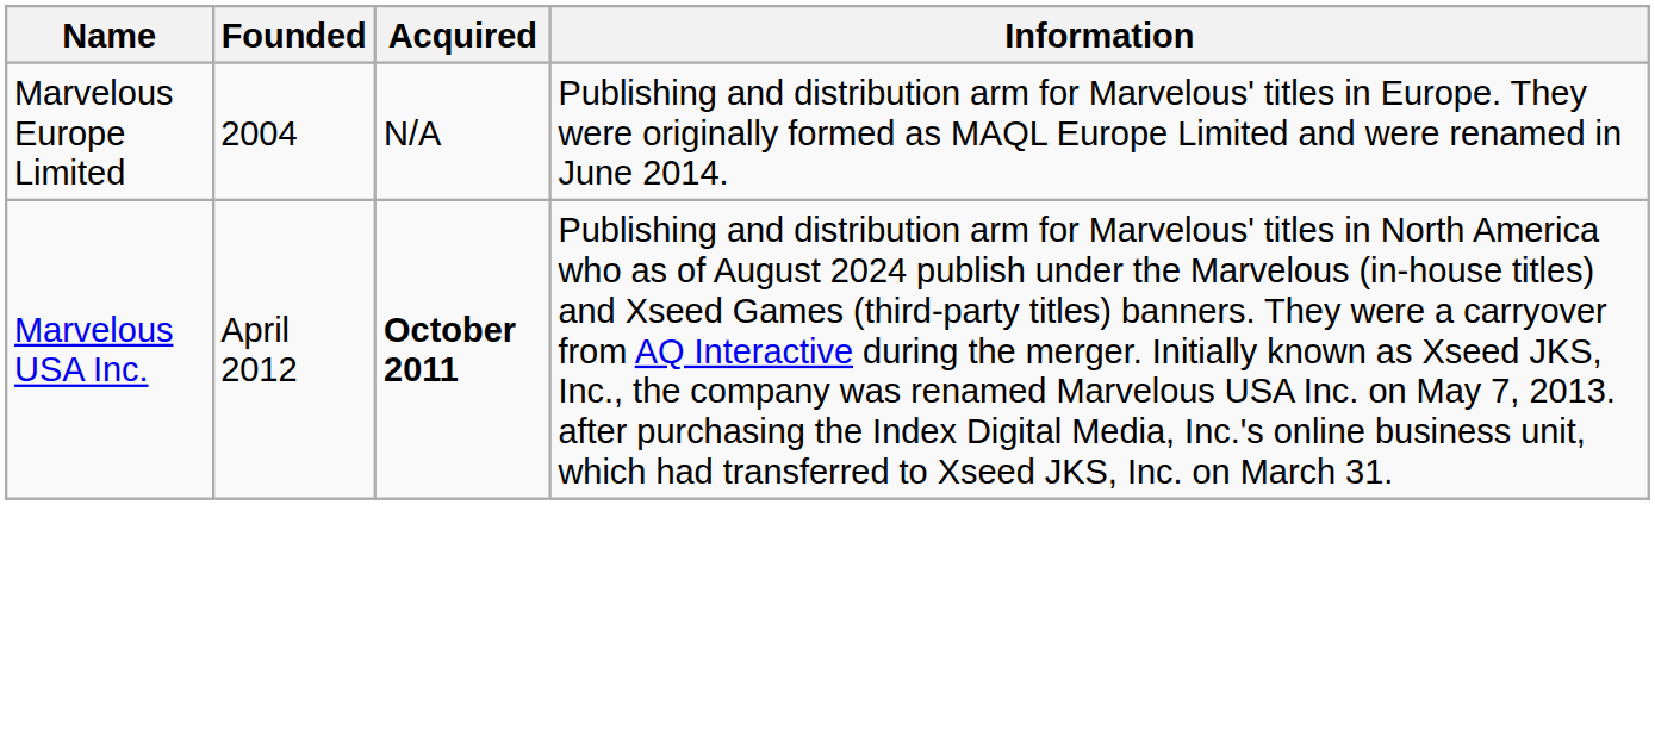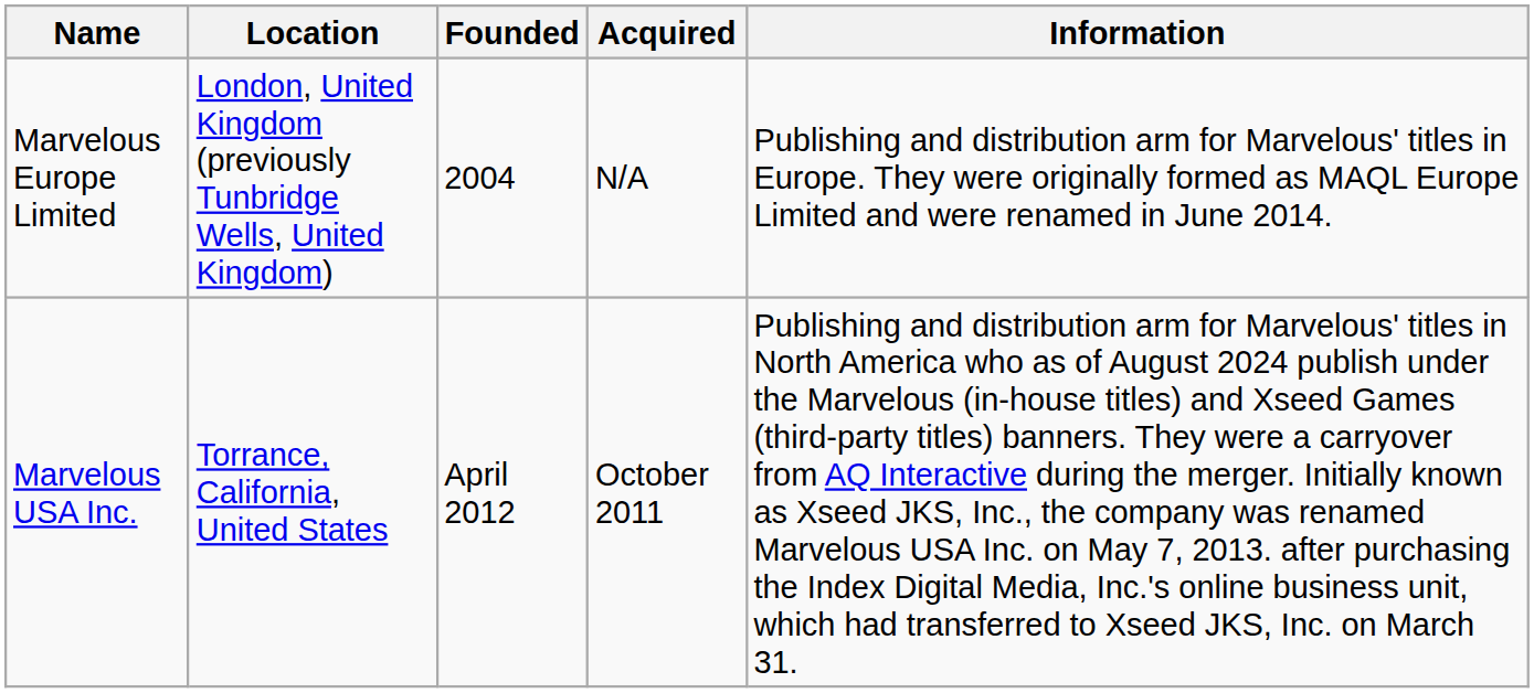 <table class="wikitable sortable"style="min-width: 75%; font-size: 80%;">
 <tr>
 <th>Name</th>
+<th>Location</th>
 <th>Founded</th>
 <th>Acquired</th>
 <th>Information</th>
 </tr>
 <tr>
 <td>Marvelous Europe Limited</td>
+<td><a href='#'>London</a>, <a href='#'>United Kingdom</a> (previously <a href='#'>Tunbridge Wells</a>, <a href='#'>United Kingdom</a>)</td>
 <td>2004</td>
 <td>N/A</td>
 <td>Publishing and distribution arm for Marvelous' titles in Europe. They were originally formed as MAQL Europe Limited and were renamed in June 2014.</td>
 </tr>
 <tr>
 <td><a href='#'>Marvelous USA Inc.</a></td>
+<td><a href='#'>Torrance, California</a>, <a href='#'>United States</a></td>
 <td>April 2012</td>
-<td><strong>October 2011</strong></td>
+<td>October 2011</td>
 <td>Publishing and distribution arm for Marvelous' titles in North America who as of August 2024 publish under the Marvelous (in-house titles) and Xseed Games (third-party titles) banners. They were a carryover from <a href='#'>AQ Interactive</a> during the merger. Initially known as Xseed JKS, Inc., the company was renamed Marvelous USA Inc. on May 7, 2013. after purchasing the Index Digital Media, Inc.'s online business unit, which had transferred to Xseed JKS, Inc. on March 31.</td>
 </tr>
 </table>
